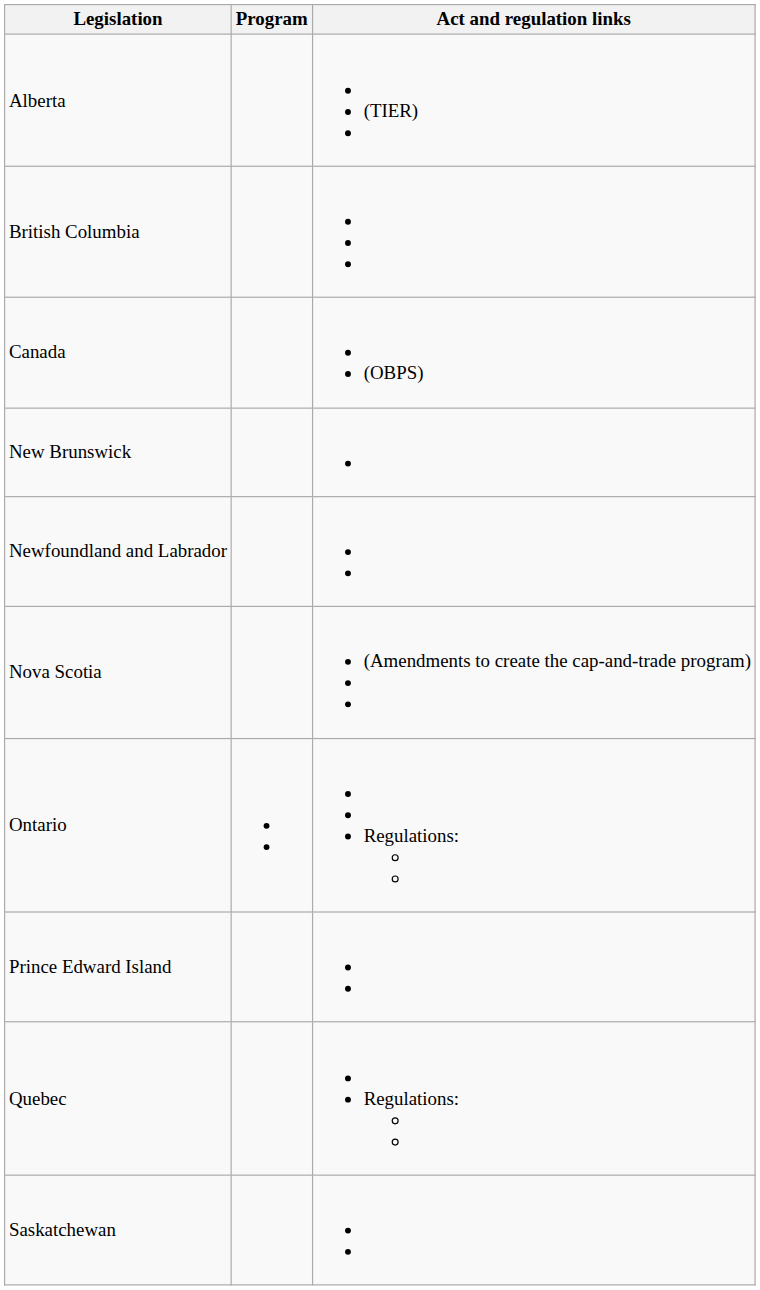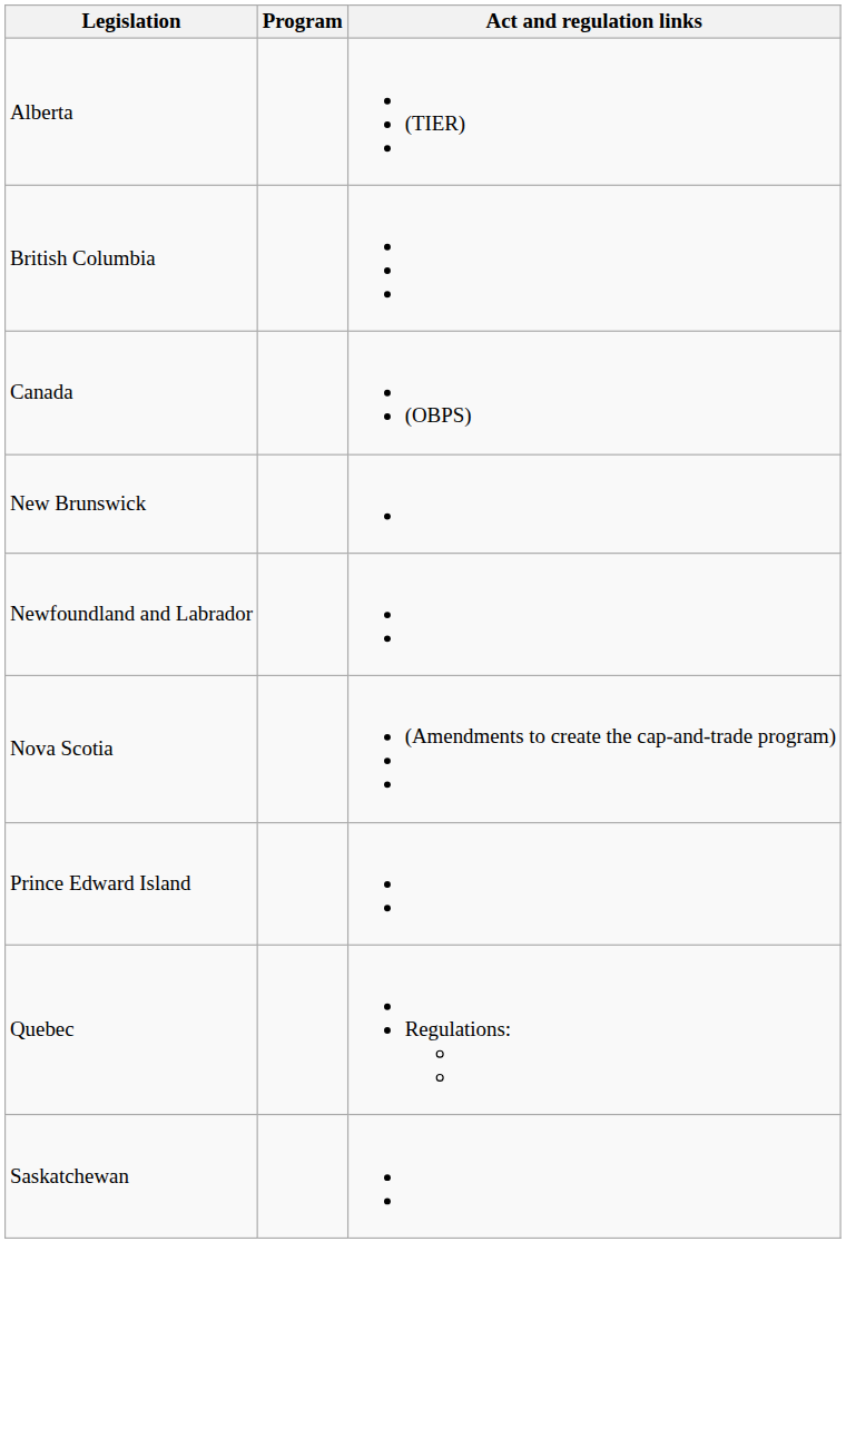 <table class="wikitable">
 <tr ---->
 <th>Legislation</th>
 <th>Program</th>
 <th>Act and regulation links</th>
 </tr>
 <tr ---->
 <td>Alberta</td>
 <td><br></td>
 <td><br><ul><li></li><li> (TIER)</li><li></li></ul></td>
 </tr>
 <tr ---->
 <td>British Columbia</td>
 <td><br></td>
 <td><br><ul><li></li><li></li><li></li></ul></td>
 </tr>
 <tr ---->
 <td>Canada</td>
 <td><br></td>
 <td><br><ul><li></li><li> (OBPS)</li></ul></td>
 </tr>
 <tr ---->
 <td>New Brunswick</td>
 <td></td>
 <td><br><ul><li></li></ul></td>
 </tr>
 <tr ---->
 <td>Newfoundland and Labrador</td>
 <td><br></td>
 <td><br><ul><li></li><li></li></ul></td>
 </tr>
 <tr ---->
 <td>Nova Scotia</td>
 <td><br></td>
 <td><br><ul><li> (Amendments to create the cap-and-trade program)</li><li></li><li></li></ul></td>
 </tr>
 <tr ---->
-<td>Ontario</td>
-<td><br><ul><li></li><li></li></ul></td>
-<td><br><ul><li></li><li></li><li>Regulations:<ul><li></li><li></li></ul></li></ul></td>
-</tr>
-<tr ---->
 <td>Prince Edward Island</td>
 <td><br></td>
 <td><br><ul><li></li><li></li></ul></td>
 </tr>
 <tr ---->
 <td>Quebec</td>
 <td><br></td>
 <td><br><ul><li></li><li>Regulations:<ul><li></li><li></li></ul></li></ul></td>
 </tr>
 <tr ---->
 <td>Saskatchewan</td>
 <td><br></td>
 <td><br><ul><li></li><li></li></ul></td>
 </tr>
 </table>
